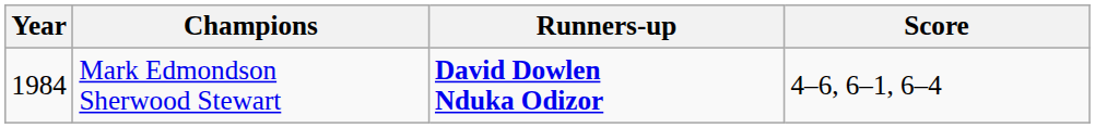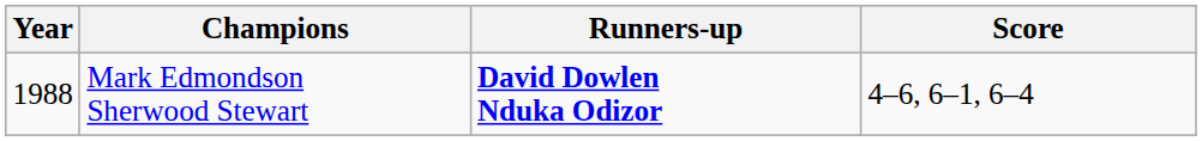 <table class="wikitable">
 <tr>
 <th>Year</th>
 <th style="width:200px">Champions</th>
 <th style="width:200px">Runners-up</th>
 <th style="width:170px" class="unsortable">Score</th>
 </tr>
 <tr>
-<td>1984</td>
+<td>1988</td>
 <td> <a href='#'>Mark Edmondson</a><br> <a href='#'>Sherwood Stewart</a></td>
 <td><strong> <a href='#'>David Dowlen</a><br> <a href='#'>Nduka Odizor</a></strong></td>
 <td>4–6, 6–1, 6–4</td>
 </tr>
 </table>
